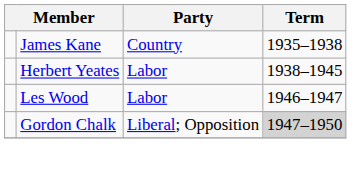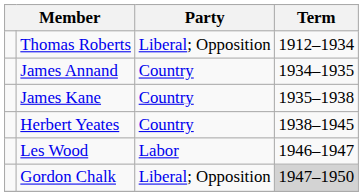 <table class="wikitable">
 <tr>
 <th colspan="2">Member</th>
 <th>Party</th>
 <th>Term</th>
+</tr>
+<tr>
+<td> </td>
+<td><a href='#'>Thomas Roberts</a></td>
+<td><a href='#'>Liberal</a>; Opposition</td>
+<td>1912–1934</td>
+</tr>
+<tr>
+<td> </td>
+<td><a href='#'>James Annand</a></td>
+<td><a href='#'>Country</a></td>
+<td>1934–1935</td>
 </tr>
 <tr>
 <td> </td>
 <td><a href='#'>James Kane</a></td>
 <td><a href='#'>Country</a></td>
 <td>1935–1938</td>
 </tr>
 <tr>
 <td> </td>
 <td><a href='#'>Herbert Yeates</a></td>
-<td><a href='#'>Labor</a></td>
+<td><a href='#'>Country</a></td>
 <td>1938–1945</td>
 </tr>
 <tr>
 <td> </td>
 <td><a href='#'>Les Wood</a></td>
 <td><a href='#'>Labor</a></td>
 <td>1946–1947</td>
 </tr>
 <tr>
 <td> </td>
 <td><a href='#'>Gordon Chalk</a></td>
 <td><a href='#'>Liberal</a>; Opposition</td>
 <td style="background: lightgrey;">1947–1950</td>
 </tr>
 <tr>
 </tr>
 </table>
